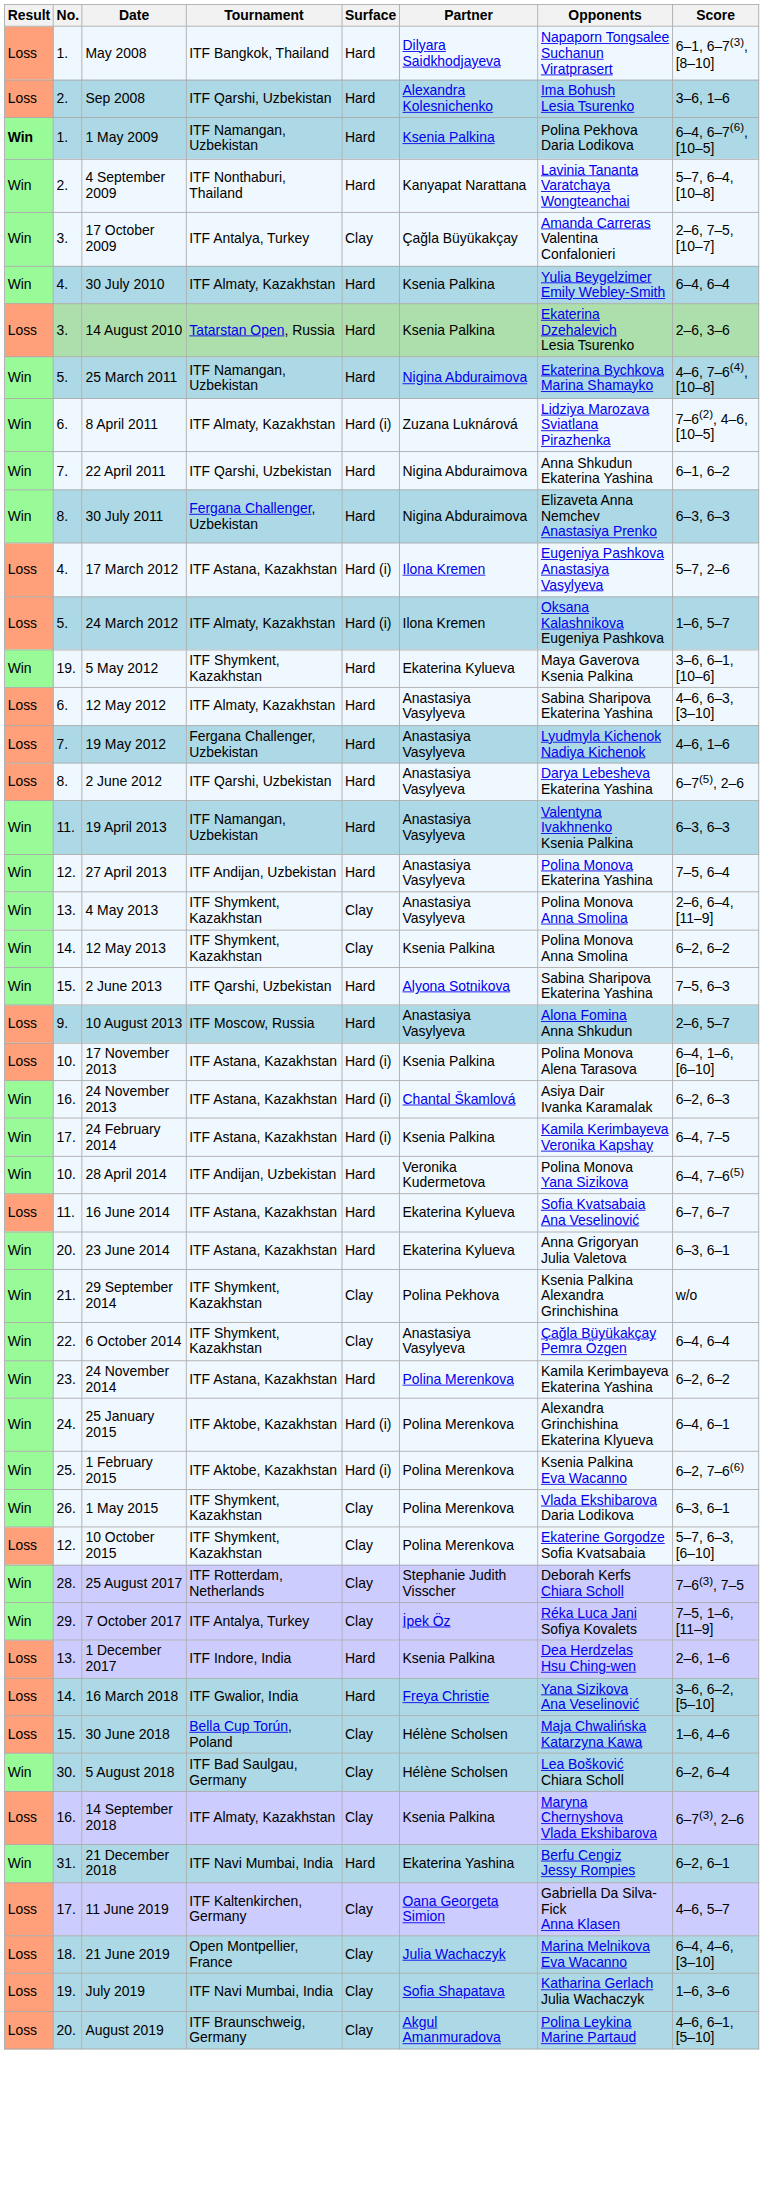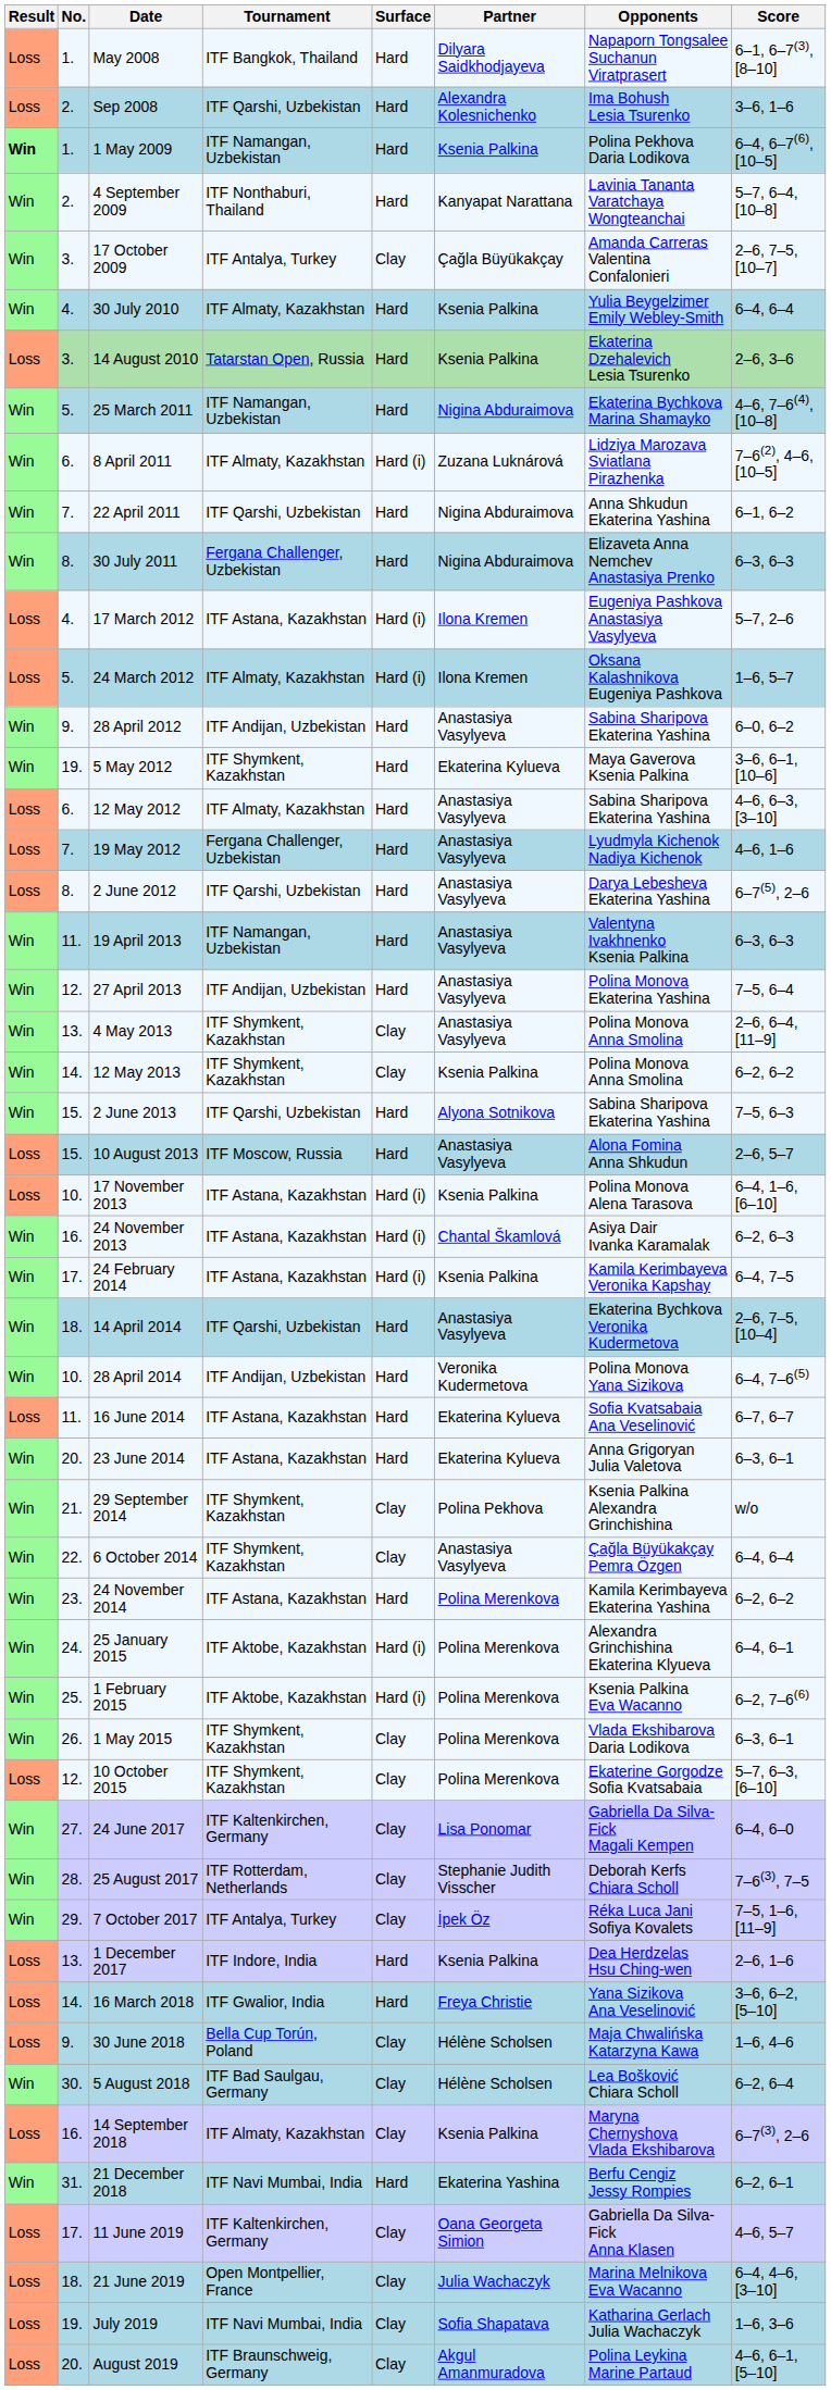 <table class="sortable wikitable">
 <tr>
 <th>Result</th>
 <th>No.</th>
 <th>Date</th>
 <th>Tournament</th>
 <th>Surface</th>
 <th>Partner</th>
 <th>Opponents</th>
 <th class="unsortable">Score</th>
 </tr>
 <tr style="background:#f0f8ff;">
 <td bgcolor="FFA07A">Loss</td>
 <td>1.</td>
 <td>May 2008</td>
 <td>ITF Bangkok, Thailand</td>
 <td>Hard</td>
 <td> <a href='#'>Dilyara Saidkhodjayeva</a></td>
 <td> <a href='#'>Napaporn Tongsalee</a> <br>  <a href='#'>Suchanun Viratprasert</a></td>
 <td>6–1, 6–7<sup>(3)</sup>, [8–10]</td>
 </tr>
 <tr style="background:lightblue;">
 <td bgcolor="FFA07A">Loss</td>
 <td>2.</td>
 <td>Sep 2008</td>
 <td>ITF Qarshi, Uzbekistan</td>
 <td>Hard</td>
 <td> <a href='#'>Alexandra Kolesnichenko</a></td>
 <td> <a href='#'>Ima Bohush</a> <br>  <a href='#'>Lesia Tsurenko</a></td>
 <td>3–6, 1–6</td>
 </tr>
 <tr style="background:lightblue;">
 <td style="background:#98fb98;"><strong>Win</strong></td>
 <td>1.</td>
 <td>1 May 2009</td>
 <td>ITF Namangan, Uzbekistan</td>
 <td>Hard</td>
 <td> <a href='#'>Ksenia Palkina</a></td>
 <td> Polina Pekhova <br>  Daria Lodikova</td>
 <td>6–4, 6–7<sup>(6)</sup>, [10–5]</td>
 </tr>
 <tr style="background:#f0f8ff;">
 <td style="background:#98fb98;">Win</td>
 <td>2.</td>
 <td>4 September 2009</td>
 <td>ITF Nonthaburi, Thailand</td>
 <td>Hard</td>
 <td> Kanyapat Narattana</td>
 <td> <a href='#'>Lavinia Tananta</a> <br>  <a href='#'>Varatchaya Wongteanchai</a></td>
 <td>5–7, 6–4, [10–8]</td>
 </tr>
 <tr style="background:#f0f8ff;">
 <td style="background:#98fb98;">Win</td>
 <td>3.</td>
 <td>17 October 2009</td>
 <td>ITF Antalya, Turkey</td>
 <td>Clay</td>
 <td> Çağla Büyükakçay</td>
 <td> <a href='#'>Amanda Carreras</a> <br>  Valentina Confalonieri</td>
 <td>2–6, 7–5, [10–7]</td>
 </tr>
 <tr style="background:lightblue;">
 <td style="background:#98fb98;">Win</td>
 <td>4.</td>
 <td>30 July 2010</td>
 <td>ITF Almaty, Kazakhstan</td>
 <td>Hard</td>
 <td> Ksenia Palkina</td>
 <td> <a href='#'>Yulia Beygelzimer</a> <br>  <a href='#'>Emily Webley-Smith</a></td>
 <td>6–4, 6–4</td>
 </tr>
 <tr style="background:#addfad;">
 <td style="background:#ffa07a;">Loss</td>
 <td>3.</td>
 <td>14 August 2010</td>
 <td><a href='#'>Tatarstan Open</a>, Russia</td>
 <td>Hard</td>
 <td> Ksenia Palkina</td>
 <td> <a href='#'>Ekaterina Dzehalevich</a> <br>  Lesia Tsurenko</td>
 <td>2–6, 3–6</td>
 </tr>
 <tr style="background:lightblue;">
 <td style="background:#98fb98;">Win</td>
 <td>5.</td>
 <td>25 March 2011</td>
 <td>ITF Namangan, Uzbekistan</td>
 <td>Hard</td>
 <td> <a href='#'>Nigina Abduraimova</a></td>
 <td> <a href='#'>Ekaterina Bychkova</a> <br>  <a href='#'>Marina Shamayko</a></td>
 <td>4–6, 7–6<sup>(4)</sup>, [10–8]</td>
 </tr>
 <tr style="background:#f0f8ff;">
 <td style="background:#98fb98;">Win</td>
 <td>6.</td>
 <td>8 April 2011</td>
 <td>ITF Almaty, Kazakhstan</td>
 <td>Hard (i)</td>
 <td> Zuzana Luknárová</td>
 <td> <a href='#'>Lidziya Marozava</a> <br>  <a href='#'>Sviatlana Pirazhenka</a></td>
 <td>7–6<sup>(2)</sup>, 4–6, [10–5]</td>
 </tr>
 <tr style="background:#f0f8ff;">
 <td style="background:#98fb98;">Win</td>
 <td>7.</td>
 <td>22 April 2011</td>
 <td>ITF Qarshi, Uzbekistan</td>
 <td>Hard</td>
 <td> Nigina Abduraimova</td>
 <td> Anna Shkudun <br>  Ekaterina Yashina</td>
 <td>6–1, 6–2</td>
 </tr>
 <tr style="background:lightblue;">
 <td style="background:#98fb98;">Win</td>
 <td>8.</td>
 <td>30 July 2011</td>
 <td><a href='#'>Fergana Challenger</a>, Uzbekistan</td>
 <td>Hard</td>
 <td> Nigina Abduraimova</td>
 <td> Elizaveta Anna Nemchev <br>  <a href='#'>Anastasiya Prenko</a></td>
 <td>6–3, 6–3</td>
 </tr>
 <tr style="background:#f0f8ff;">
 <td style="background:#ffa07a;">Loss</td>
 <td>4.</td>
 <td>17 March 2012</td>
 <td>ITF Astana, Kazakhstan</td>
 <td>Hard (i)</td>
 <td> <a href='#'>Ilona Kremen</a></td>
 <td> <a href='#'>Eugeniya Pashkova</a> <br>  <a href='#'>Anastasiya Vasylyeva</a></td>
 <td>5–7, 2–6</td>
 </tr>
 <tr style="background:lightblue;">
 <td style="background:#ffa07a;">Loss</td>
 <td>5.</td>
 <td>24 March 2012</td>
 <td>ITF Almaty, Kazakhstan</td>
 <td>Hard (i)</td>
 <td> Ilona Kremen</td>
 <td> <a href='#'>Oksana Kalashnikova</a> <br>  Eugeniya Pashkova</td>
 <td>1–6, 5–7</td>
 </tr>
 <tr style="background:#f0f8ff;">
 <td style="background:#98fb98;">Win</td>
+<td>9.</td>
+<td>28 April 2012</td>
+<td>ITF Andijan, Uzbekistan</td>
+<td>Hard</td>
+<td> Anastasiya Vasylyeva</td>
+<td> <a href='#'>Sabina Sharipova</a> <br>  Ekaterina Yashina</td>
+<td>6–0, 6–2</td>
+</tr>
+<tr style="background:#f0f8ff;">
+<td style="background:#98fb98;">Win</td>
 <td>19.</td>
 <td>5 May 2012</td>
 <td>ITF Shymkent, Kazakhstan</td>
 <td>Hard</td>
 <td> Ekaterina Kylueva</td>
 <td> Maya Gaverova <br>  Ksenia Palkina</td>
 <td>3–6, 6–1, [10–6]</td>
 </tr>
 <tr style="background:#f0f8ff;">
 <td style="background:#ffa07a;">Loss</td>
 <td>6.</td>
 <td>12 May 2012</td>
 <td>ITF Almaty, Kazakhstan</td>
 <td>Hard</td>
 <td> Anastasiya Vasylyeva</td>
 <td> Sabina Sharipova <br>  Ekaterina Yashina</td>
 <td>4–6, 6–3, [3–10]</td>
 </tr>
 <tr style="background:lightblue;">
 <td style="background:#ffa07a;">Loss</td>
 <td>7.</td>
 <td>19 May 2012</td>
 <td>Fergana Challenger, Uzbekistan</td>
 <td>Hard</td>
 <td> Anastasiya Vasylyeva</td>
 <td> <a href='#'>Lyudmyla Kichenok</a> <br>  <a href='#'>Nadiya Kichenok</a></td>
 <td>4–6, 1–6</td>
 </tr>
 <tr style="background:#f0f8ff;">
 <td style="background:#ffa07a;">Loss</td>
 <td>8.</td>
 <td>2 June 2012</td>
 <td>ITF Qarshi, Uzbekistan</td>
 <td>Hard</td>
 <td> Anastasiya Vasylyeva</td>
 <td> <a href='#'>Darya Lebesheva</a> <br>  Ekaterina Yashina</td>
 <td>6–7<sup>(5)</sup>, 2–6</td>
 </tr>
 <tr style="background:lightblue;">
 <td style="background:#98fb98;">Win</td>
 <td>11.</td>
 <td>19 April 2013</td>
 <td>ITF Namangan, Uzbekistan</td>
 <td>Hard</td>
 <td> Anastasiya Vasylyeva</td>
 <td> <a href='#'>Valentyna Ivakhnenko</a> <br>  Ksenia Palkina</td>
 <td>6–3, 6–3</td>
 </tr>
 <tr style="background:#f0f8ff;">
 <td style="background:#98fb98;">Win</td>
 <td>12.</td>
 <td>27 April 2013</td>
 <td>ITF Andijan, Uzbekistan</td>
 <td>Hard</td>
 <td> Anastasiya Vasylyeva</td>
 <td> <a href='#'>Polina Monova</a> <br>  Ekaterina Yashina</td>
 <td>7–5, 6–4</td>
 </tr>
 <tr style="background:#f0f8ff;">
 <td style="background:#98fb98;">Win</td>
 <td>13.</td>
 <td>4 May 2013</td>
 <td>ITF Shymkent, Kazakhstan</td>
 <td>Clay</td>
 <td> Anastasiya Vasylyeva</td>
 <td> Polina Monova <br>  <a href='#'>Anna Smolina</a></td>
 <td>2–6, 6–4, [11–9]</td>
 </tr>
 <tr style="background:#f0f8ff;">
 <td style="background:#98fb98;">Win</td>
 <td>14.</td>
 <td>12 May 2013</td>
 <td>ITF Shymkent, Kazakhstan</td>
 <td>Clay</td>
 <td> Ksenia Palkina</td>
 <td> Polina Monova <br>  Anna Smolina</td>
 <td>6–2, 6–2</td>
 </tr>
 <tr style="background:#f0f8ff;">
 <td style="background:#98fb98;">Win</td>
 <td>15.</td>
 <td>2 June 2013</td>
 <td>ITF Qarshi, Uzbekistan</td>
 <td>Hard</td>
 <td> <a href='#'>Alyona Sotnikova</a></td>
 <td> Sabina Sharipova <br>  Ekaterina Yashina</td>
 <td>7–5, 6–3</td>
 </tr>
 <tr style="background:lightblue;">
 <td style="background:#ffa07a;">Loss</td>
-<td>9.</td>
+<td>15.</td>
 <td>10 August 2013</td>
 <td>ITF Moscow, Russia</td>
 <td>Hard</td>
 <td> Anastasiya Vasylyeva</td>
 <td> <a href='#'>Alona Fomina</a> <br>  Anna Shkudun</td>
 <td>2–6, 5–7</td>
 </tr>
 <tr style="background:#f0f8ff;">
 <td style="background:#ffa07a;">Loss</td>
 <td>10.</td>
 <td>17 November 2013</td>
 <td>ITF Astana, Kazakhstan</td>
 <td>Hard (i)</td>
 <td> Ksenia Palkina</td>
 <td> Polina Monova <br>  Alena Tarasova</td>
 <td>6–4, 1–6, [6–10]</td>
 </tr>
 <tr style="background:#f0f8ff;">
 <td style="background:#98fb98;">Win</td>
 <td>16.</td>
 <td>24 November 2013</td>
 <td>ITF Astana, Kazakhstan</td>
 <td>Hard (i)</td>
 <td> <a href='#'>Chantal Škamlová</a></td>
 <td> Asiya Dair <br>  Ivanka Karamalak</td>
 <td>6–2, 6–3</td>
 </tr>
 <tr style="background:#f0f8ff;">
 <td style="background:#98fb98;">Win</td>
 <td>17.</td>
 <td>24 February 2014</td>
 <td>ITF Astana, Kazakhstan</td>
 <td>Hard (i)</td>
 <td> Ksenia Palkina</td>
 <td> <a href='#'>Kamila Kerimbayeva</a> <br>  <a href='#'>Veronika Kapshay</a></td>
 <td>6–4, 7–5</td>
+</tr>
+<tr style="background:lightblue;">
+<td style="background:#98fb98;">Win</td>
+<td>18.</td>
+<td>14 April 2014</td>
+<td>ITF Qarshi, Uzbekistan</td>
+<td>Hard</td>
+<td> Anastasiya Vasylyeva</td>
+<td> Ekaterina Bychkova <br>  <a href='#'>Veronika Kudermetova</a></td>
+<td>2–6, 7–5, [10–4]</td>
 </tr>
 <tr style="background:#f0f8ff;">
 <td style="background:#98fb98;">Win</td>
 <td>10.</td>
 <td>28 April 2014</td>
 <td>ITF Andijan, Uzbekistan</td>
 <td>Hard</td>
 <td> Veronika Kudermetova</td>
 <td> Polina Monova <br>  <a href='#'>Yana Sizikova</a></td>
 <td>6–4, 7–6<sup>(5)</sup></td>
 </tr>
 <tr style="background:#f0f8ff;">
 <td style="background:#ffa07a;">Loss</td>
 <td>11.</td>
 <td>16 June 2014</td>
 <td>ITF Astana, Kazakhstan</td>
 <td>Hard</td>
 <td> Ekaterina Kylueva</td>
 <td> <a href='#'>Sofia Kvatsabaia</a> <br>  <a href='#'>Ana Veselinović</a></td>
 <td>6–7, 6–7</td>
 </tr>
 <tr style="background:#f0f8ff;">
 <td style="background:#98fb98;">Win</td>
 <td>20.</td>
 <td>23 June 2014</td>
 <td>ITF Astana, Kazakhstan</td>
 <td>Hard</td>
 <td> Ekaterina Kylueva</td>
 <td> Anna Grigoryan <br>  Julia Valetova</td>
 <td>6–3, 6–1</td>
 </tr>
 <tr style="background:#f0f8ff;">
 <td style="background:#98fb98;">Win</td>
 <td>21.</td>
 <td>29 September 2014</td>
 <td>ITF Shymkent, Kazakhstan</td>
 <td>Clay</td>
 <td> Polina Pekhova</td>
 <td> Ksenia Palkina <br>  Alexandra Grinchishina</td>
 <td>w/o</td>
 </tr>
 <tr style="background:#f0f8ff;">
 <td style="background:#98fb98;">Win</td>
 <td>22.</td>
 <td>6 October 2014</td>
 <td>ITF Shymkent, Kazakhstan</td>
 <td>Clay</td>
 <td> Anastasiya Vasylyeva</td>
 <td> <a href='#'>Çağla Büyükakçay</a> <br>  <a href='#'>Pemra Özgen</a></td>
 <td>6–4, 6–4</td>
 </tr>
 <tr style="background:#f0f8ff;">
 <td style="background:#98fb98;">Win</td>
 <td>23.</td>
 <td>24 November 2014</td>
 <td>ITF Astana, Kazakhstan</td>
 <td>Hard</td>
 <td> <a href='#'>Polina Merenkova</a></td>
 <td> Kamila Kerimbayeva <br>  Ekaterina Yashina</td>
 <td>6–2, 6–2</td>
 </tr>
 <tr style="background:#f0f8ff;">
 <td style="background:#98fb98;">Win</td>
 <td>24.</td>
 <td>25 January 2015</td>
 <td>ITF Aktobe, Kazakhstan</td>
 <td>Hard (i)</td>
 <td> Polina Merenkova</td>
 <td> Alexandra Grinchishina <br>  Ekaterina Klyueva</td>
 <td>6–4, 6–1</td>
 </tr>
 <tr style="background:#f0f8ff;">
 <td style="background:#98fb98;">Win</td>
 <td>25.</td>
 <td>1 February 2015</td>
 <td>ITF Aktobe, Kazakhstan</td>
 <td>Hard (i)</td>
 <td> Polina Merenkova</td>
 <td> Ksenia Palkina <br>  <a href='#'>Eva Wacanno</a></td>
 <td>6–2, 7–6<sup>(6)</sup></td>
 </tr>
 <tr style="background:#f0f8ff;">
 <td style="background:#98fb98;">Win</td>
 <td>26.</td>
 <td>1 May 2015</td>
 <td>ITF Shymkent, Kazakhstan</td>
 <td>Clay</td>
 <td> Polina Merenkova</td>
 <td> <a href='#'>Vlada Ekshibarova</a> <br>  Daria Lodikova</td>
 <td>6–3, 6–1</td>
 </tr>
 <tr style="background:#f0f8ff;">
 <td style="background:#ffa07a;">Loss</td>
 <td>12.</td>
 <td>10 October 2015</td>
 <td>ITF Shymkent, Kazakhstan</td>
 <td>Clay</td>
 <td> Polina Merenkova</td>
 <td> <a href='#'>Ekaterine Gorgodze</a> <br>  Sofia Kvatsabaia</td>
 <td>5–7, 6–3, [6–10]</td>
 </tr>
 <tr style="background:#ccccff;">
 <td style="background:#98fb98;">Win</td>
+<td>27.</td>
+<td>24 June 2017</td>
+<td>ITF Kaltenkirchen, Germany</td>
+<td>Clay</td>
+<td> <a href='#'>Lisa Ponomar</a></td>
+<td> <a href='#'>Gabriella Da Silva-Fick</a> <br>  <a href='#'>Magali Kempen</a></td>
+<td>6–4, 6–0</td>
+</tr>
+<tr style="background:#ccccff;">
+<td style="background:#98fb98;">Win</td>
 <td>28.</td>
 <td>25 August 2017</td>
 <td>ITF Rotterdam, Netherlands</td>
 <td>Clay</td>
 <td> Stephanie Judith Visscher</td>
 <td> Deborah Kerfs <br>  <a href='#'>Chiara Scholl</a></td>
 <td>7–6<sup>(3)</sup>, 7–5</td>
 </tr>
 <tr style="background:#ccccff;">
 <td style="background:#98fb98;">Win</td>
 <td>29.</td>
 <td>7 October 2017</td>
 <td>ITF Antalya, Turkey</td>
 <td>Clay</td>
 <td> <a href='#'>İpek Öz</a></td>
 <td> <a href='#'>Réka Luca Jani</a> <br>  Sofiya Kovalets</td>
 <td>7–5, 1–6, [11–9]</td>
 </tr>
 <tr style="background:#ccccff;">
 <td style="background:#ffa07a;">Loss</td>
 <td>13.</td>
 <td>1 December 2017</td>
 <td>ITF Indore, India</td>
 <td>Hard</td>
 <td> Ksenia Palkina</td>
 <td> <a href='#'>Dea Herdzelas</a> <br>  <a href='#'>Hsu Ching-wen</a></td>
 <td>2–6, 1–6</td>
 </tr>
 <tr style="background:lightblue;">
 <td style="background:#ffa07a;">Loss</td>
 <td>14.</td>
 <td>16 March 2018</td>
 <td>ITF Gwalior, India</td>
 <td>Hard</td>
 <td> <a href='#'>Freya Christie</a></td>
 <td> <a href='#'>Yana Sizikova</a> <br>  <a href='#'>Ana Veselinović</a></td>
 <td>3–6, 6–2, [5–10]</td>
 </tr>
 <tr style="background:lightblue;">
 <td style="background:#ffa07a;">Loss</td>
-<td>15.</td>
+<td>9.</td>
 <td>30 June 2018</td>
 <td><a href='#'>Bella Cup Torún</a>, Poland</td>
 <td>Clay</td>
 <td> Hélène Scholsen</td>
 <td> <a href='#'>Maja Chwalińska</a> <br>  <a href='#'>Katarzyna Kawa</a></td>
 <td>1–6, 4–6</td>
 </tr>
 <tr style="background:lightblue;">
 <td style="background:#98fb98;">Win</td>
 <td>30.</td>
 <td>5 August 2018</td>
 <td>ITF Bad Saulgau, Germany</td>
 <td>Clay</td>
 <td> Hélène Scholsen</td>
 <td> <a href='#'>Lea Bošković</a> <br>  Chiara Scholl</td>
 <td>6–2, 6–4</td>
 </tr>
 <tr style="background:#ccccff;">
 <td style="background:#ffa07a;">Loss</td>
 <td>16.</td>
 <td>14 September 2018</td>
 <td>ITF Almaty, Kazakhstan</td>
 <td>Clay</td>
 <td> Ksenia Palkina</td>
 <td> <a href='#'>Maryna Chernyshova</a> <br>  <a href='#'>Vlada Ekshibarova</a></td>
 <td>6–7<sup>(3)</sup>, 2–6</td>
 </tr>
 <tr style="background:lightblue;">
 <td style="background:#98fb98;">Win</td>
 <td>31.</td>
 <td>21 December 2018</td>
 <td>ITF Navi Mumbai, India</td>
 <td>Hard</td>
 <td> Ekaterina Yashina</td>
 <td> <a href='#'>Berfu Cengiz</a> <br>  <a href='#'>Jessy Rompies</a></td>
 <td>6–2, 6–1</td>
 </tr>
 <tr style="background:#ccccff;">
 <td style="background:#ffa07a;">Loss</td>
 <td>17.</td>
 <td>11 June 2019</td>
 <td>ITF Kaltenkirchen, Germany</td>
 <td>Clay</td>
 <td> <a href='#'>Oana Georgeta Simion</a></td>
 <td> Gabriella Da Silva-Fick <br>  <a href='#'>Anna Klasen</a></td>
 <td>4–6, 5–7</td>
 </tr>
 <tr style="background:lightblue;">
 <td style="background:#ffa07a;">Loss</td>
 <td>18.</td>
 <td>21 June 2019</td>
 <td>Open Montpellier, France</td>
 <td>Clay</td>
 <td> <a href='#'>Julia Wachaczyk</a></td>
 <td> <a href='#'>Marina Melnikova</a> <br>  <a href='#'>Eva Wacanno</a></td>
 <td>6–4, 4–6, [3–10]</td>
 </tr>
 <tr style="background:lightblue;">
 <td style="background:#ffa07a;">Loss</td>
 <td>19.</td>
 <td>July 2019</td>
 <td>ITF Navi Mumbai, India</td>
 <td>Clay</td>
 <td> <a href='#'>Sofia Shapatava</a></td>
 <td> <a href='#'>Katharina Gerlach</a> <br>  Julia Wachaczyk</td>
 <td>1–6, 3–6</td>
 </tr>
 <tr style="background:lightblue;">
 <td style="background:#ffa07a;">Loss</td>
 <td>20.</td>
 <td>August 2019</td>
 <td>ITF Braunschweig, Germany</td>
 <td>Clay</td>
 <td> <a href='#'>Akgul Amanmuradova</a></td>
 <td> <a href='#'>Polina Leykina</a> <br>  <a href='#'>Marine Partaud</a></td>
 <td>4–6, 6–1, [5–10]</td>
 </tr>
 </table>
